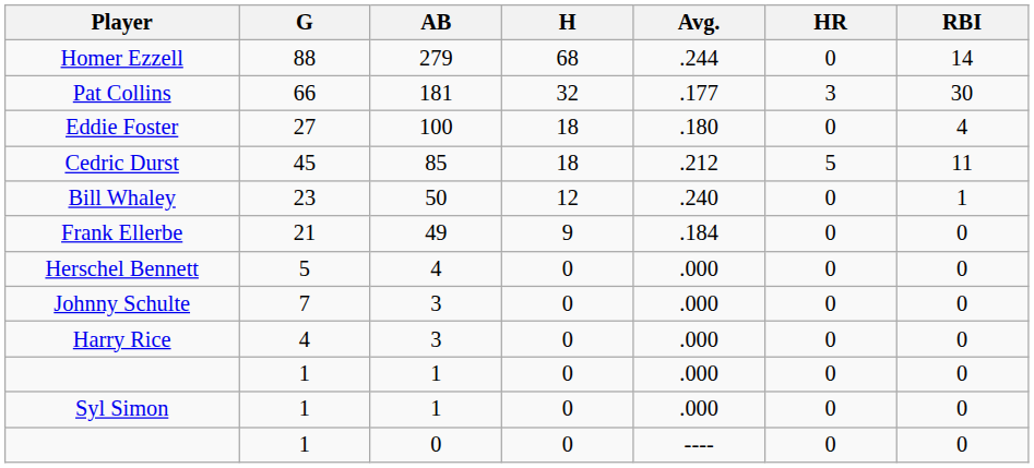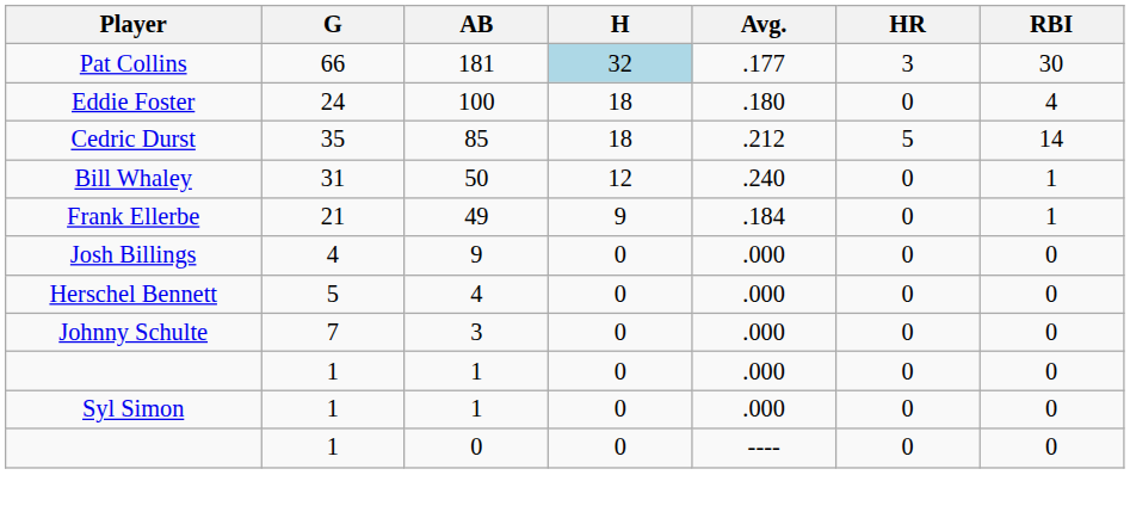 <table class="wikitable sortable">
 <tr>
 <th bgcolor="#DDDDFF" width="16%">Player</th>
 <th bgcolor="#DDDDFF" width="9%">G</th>
 <th bgcolor="#DDDDFF" width="9%">AB</th>
 <th bgcolor="#DDDDFF" width="9%">H</th>
 <th bgcolor="#DDDDFF" width="9%">Avg.</th>
 <th bgcolor="#DDDDFF" width="9%">HR</th>
 <th bgcolor="#DDDDFF" width="9%">RBI</th>
 </tr>
 <tr align="center">
-<td><a href='#'>Homer Ezzell</a></td>
-<td>88</td>
-<td>279</td>
-<td>68</td>
-<td>.244</td>
-<td>0</td>
-<td>14</td>
-</tr>
-<tr align="center">
 <td><a href='#'>Pat Collins</a></td>
 <td>66</td>
 <td>181</td>
-<td>32</td>
+<td style="background: lightblue;">32</td>
 <td>.177</td>
 <td>3</td>
 <td>30</td>
 </tr>
 <tr align="center">
 <td><a href='#'>Eddie Foster</a></td>
-<td>27</td>
+<td>24</td>
 <td>100</td>
 <td>18</td>
 <td>.180</td>
 <td>0</td>
 <td>4</td>
 </tr>
 <tr align="center">
 <td><a href='#'>Cedric Durst</a></td>
-<td>45</td>
+<td>35</td>
 <td>85</td>
 <td>18</td>
 <td>.212</td>
 <td>5</td>
-<td>11</td>
+<td>14</td>
 </tr>
 <tr align="center">
 <td><a href='#'>Bill Whaley</a></td>
-<td>23</td>
+<td>31</td>
 <td>50</td>
 <td>12</td>
 <td>.240</td>
 <td>0</td>
 <td>1</td>
 </tr>
 <tr align="center">
 <td><a href='#'>Frank Ellerbe</a></td>
 <td>21</td>
 <td>49</td>
 <td>9</td>
 <td>.184</td>
+<td>0</td>
+<td>1</td>
+</tr>
+<tr align="center">
+<td><a href='#'>Josh Billings</a></td>
+<td>4</td>
+<td>9</td>
+<td>0</td>
+<td>.000</td>
 <td>0</td>
 <td>0</td>
 </tr>
 <tr align="center">
 <td><a href='#'>Herschel Bennett</a></td>
 <td>5</td>
 <td>4</td>
 <td>0</td>
 <td>.000</td>
 <td>0</td>
 <td>0</td>
 </tr>
 <tr align="center">
 <td><a href='#'>Johnny Schulte</a></td>
 <td>7</td>
-<td>3</td>
-<td>0</td>
-<td>.000</td>
-<td>0</td>
-<td>0</td>
-</tr>
-<tr align="center">
-<td><a href='#'>Harry Rice</a></td>
-<td>4</td>
 <td>3</td>
 <td>0</td>
 <td>.000</td>
 <td>0</td>
 <td>0</td>
 </tr>
 <tr align="center">
 <td></td>
 <td>1</td>
 <td>1</td>
 <td>0</td>
 <td>.000</td>
 <td>0</td>
 <td>0</td>
 </tr>
 <tr align="center">
 <td><a href='#'>Syl Simon</a></td>
 <td>1</td>
 <td>1</td>
 <td>0</td>
 <td>.000</td>
 <td>0</td>
 <td>0</td>
 </tr>
 <tr align="center">
 <td></td>
 <td>1</td>
 <td>0</td>
 <td>0</td>
 <td>----</td>
 <td>0</td>
 <td>0</td>
 </tr>
 </table>
